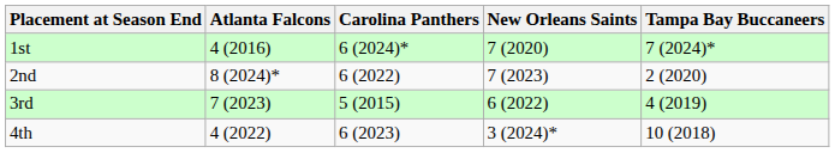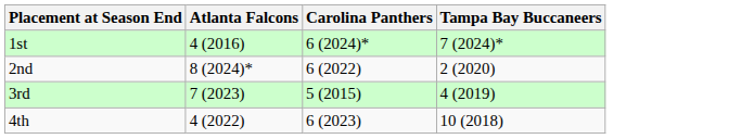 <table class="wikitable">
 <tr>
 <th>Placement at Season End</th>
 <th>Atlanta Falcons</th>
 <th>Carolina Panthers</th>
-<th>New Orleans Saints</th>
 <th>Tampa Bay Buccaneers</th>
 </tr>
 <tr>
 <td bgcolor=#CCFFCC>1st</td>
 <td bgcolor=#CCFFCC>4 (2016)</td>
 <td bgcolor=#CCFFCC>6 (2024)*</td>
-<td bgcolor=#CCFFCC>7 (2020)</td>
 <td bgcolor=#CCFFCC>7 (2024)*</td>
 </tr>
 <tr>
 <td>2nd</td>
 <td>8 (2024)*</td>
 <td>6 (2022)</td>
-<td>7 (2023)</td>
 <td>2 (2020)</td>
 </tr>
 <tr>
 <td bgcolor=#CCFFCC>3rd</td>
 <td bgcolor=#CCFFCC>7 (2023)</td>
 <td bgcolor=#CCFFCC>5 (2015)</td>
-<td bgcolor=#CCFFCC>6 (2022)</td>
 <td bgcolor=#CCFFCC>4 (2019)</td>
 </tr>
 <tr>
 <td>4th</td>
 <td>4 (2022)</td>
 <td>6 (2023)</td>
-<td>3 (2024)*</td>
 <td>10 (2018)</td>
 </tr>
 </table>
